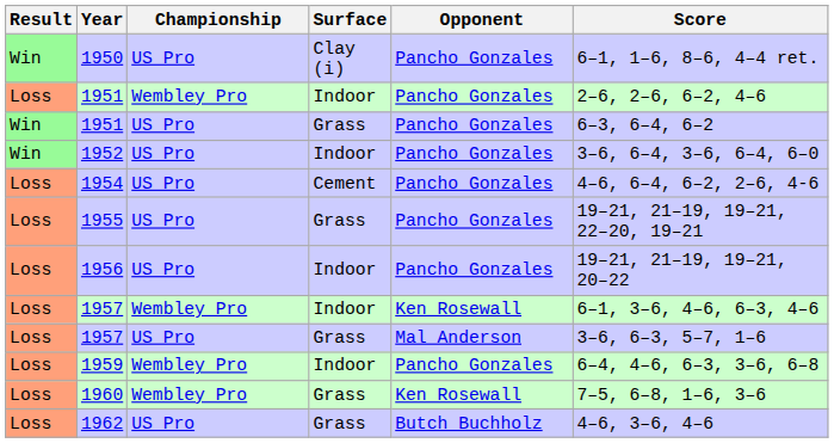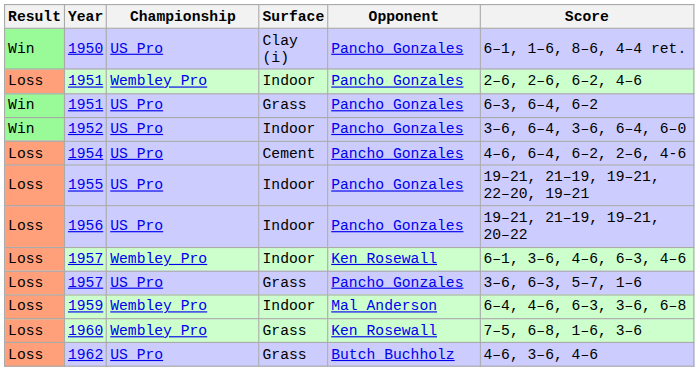 <table class="sortable wikitable">
 <tr>
 <th style="width:40px">Result</th>
 <th style="width:30px">Year</th>
 <th style="width:140px">Championship</th>
 <th style="width:50px">Surface</th>
 <th style="width:150px">Opponent</th>
 <th style="width:230px" class="unsortable">Score</th>
 </tr>
 <tr style="background:#ccf;">
 <td style="background:#98fb98;">Win</td>
 <td><a href='#'>1950</a></td>
 <td><a href='#'>US Pro</a></td>
 <td>Clay (i)</td>
 <td> <a href='#'>Pancho Gonzales</a></td>
 <td>6–1, 1–6, 8–6, 4–4 ret.</td>
 </tr>
 <tr style="background:#cfc;">
 <td style="background:#ffa07a;">Loss</td>
 <td><a href='#'>1951</a></td>
 <td><a href='#'>Wembley Pro</a></td>
 <td>Indoor</td>
 <td> <a href='#'>Pancho Gonzales</a></td>
 <td>2–6, 2–6, 6–2, 4–6</td>
 </tr>
 <tr style="background:#ccf;">
 <td style="background:#98fb98;">Win</td>
 <td><a href='#'>1951</a></td>
 <td><a href='#'>US Pro</a></td>
 <td>Grass</td>
 <td> <a href='#'>Pancho Gonzales</a></td>
 <td>6–3, 6–4, 6–2</td>
 </tr>
 <tr style="background:#ccf;">
 <td style="background:#98fb98;">Win</td>
 <td><a href='#'>1952</a></td>
 <td><a href='#'>US Pro</a></td>
 <td>Indoor</td>
 <td> <a href='#'>Pancho Gonzales</a></td>
 <td>3–6, 6–4, 3–6, 6–4, 6–0</td>
 </tr>
 <tr style="background:#ccf;">
 <td style="background:#ffa07a;">Loss</td>
 <td><a href='#'>1954</a></td>
 <td><a href='#'>US Pro</a></td>
 <td>Cement</td>
 <td> <a href='#'>Pancho Gonzales</a></td>
 <td>4–6, 6–4, 6–2, 2–6, 4-6</td>
 </tr>
 <tr style="background:#ccf;">
 <td style="background:#ffa07a;">Loss</td>
 <td><a href='#'>1955</a></td>
 <td><a href='#'>US Pro</a></td>
-<td>Grass</td>
+<td>Indoor</td>
 <td> <a href='#'>Pancho Gonzales</a></td>
 <td>19–21, 21–19, 19–21, 22–20, 19–21</td>
 </tr>
 <tr style="background:#ccf;">
 <td style="background:#ffa07a;">Loss</td>
 <td><a href='#'>1956</a></td>
 <td><a href='#'>US Pro</a></td>
 <td>Indoor</td>
 <td> <a href='#'>Pancho Gonzales</a></td>
 <td>19–21, 21–19, 19–21, 20–22</td>
 </tr>
 <tr style="background:#cfc;">
 <td style="background:#ffa07a;">Loss</td>
 <td><a href='#'>1957</a></td>
 <td><a href='#'>Wembley Pro</a></td>
 <td>Indoor</td>
 <td> <a href='#'>Ken Rosewall</a></td>
 <td>6–1, 3–6, 4–6, 6–3, 4–6</td>
 </tr>
 <tr style="background:#ccf;">
 <td style="background:#ffa07a;">Loss</td>
 <td><a href='#'>1957</a></td>
 <td><a href='#'>US Pro</a></td>
 <td>Grass</td>
-<td> <a href='#'>Mal Anderson</a></td>
+<td> <a href='#'>Pancho Gonzales</a></td>
 <td>3–6, 6–3, 5–7, 1–6</td>
 </tr>
 <tr style="background:#cfc;">
 <td style="background:#ffa07a;">Loss</td>
 <td><a href='#'>1959</a></td>
 <td><a href='#'>Wembley Pro</a></td>
 <td>Indoor</td>
-<td> <a href='#'>Pancho Gonzales</a></td>
+<td> <a href='#'>Mal Anderson</a></td>
 <td>6–4, 4–6, 6–3, 3–6, 6–8</td>
 </tr>
 <tr style="background:#cfc;">
 <td style="background:#ffa07a;">Loss</td>
 <td><a href='#'>1960</a></td>
 <td><a href='#'>Wembley Pro</a></td>
 <td>Grass</td>
 <td> <a href='#'>Ken Rosewall</a></td>
 <td>7–5, 6–8, 1–6, 3–6</td>
 </tr>
 <tr style="background:#ccf;">
 <td style="background:#ffa07a;">Loss</td>
 <td><a href='#'>1962</a></td>
 <td><a href='#'>US Pro</a></td>
 <td>Grass</td>
 <td> <a href='#'>Butch Buchholz</a></td>
 <td>4–6, 3–6, 4–6</td>
 </tr>
 </table>
